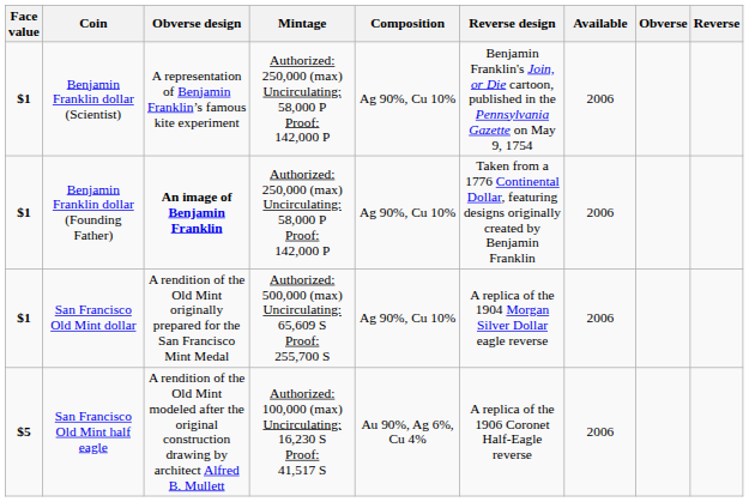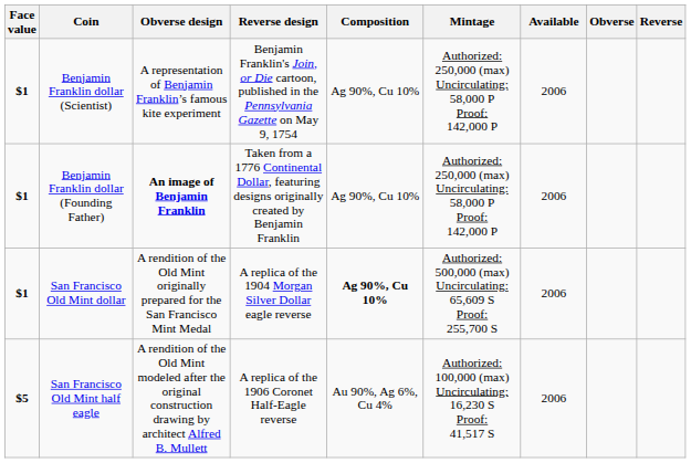 <table class="wikitable">
 <tr>
 <th width="5%">Face value</th>
 <th width="15%">Coin</th>
 <th width="15%">Obverse design</th>
+<th width="15%">Reverse design</th>
+<th width="15%">Composition</th>
 <th width="15%">Mintage</th>
-<th width="15%">Composition</th>
-<th width="15%">Reverse design</th>
 <th width="10%">Available</th>
 <th>Obverse</th>
 <th>Reverse</th>
 </tr>
 <tr>
 <td align="center"><strong>$1</strong></td>
 <td align="center"><a href='#'>Benjamin Franklin dollar</a> (Scientist)</td>
 <td align="center">A representation of <a href='#'>Benjamin Franklin</a>’s famous kite experiment</td>
+<td align="center">Benjamin Franklin's <em><a href='#'>Join, or Die</a></em> cartoon, published in the <em><a href='#'>Pennsylvania Gazette</a></em> on May 9, 1754</td>
+<td align="center">Ag 90%, Cu 10%</td>
 <td align="center"><u>Authorized:</u><br>250,000 (max)<br><u>Uncirculating:</u><br>58,000 P<br><u>Proof:</u><br>142,000 P</td>
-<td align="center">Ag 90%, Cu 10%</td>
-<td align="center">Benjamin Franklin's <em><a href='#'>Join, or Die</a></em> cartoon, published in the <em><a href='#'>Pennsylvania Gazette</a></em> on May 9, 1754</td>
 <td align="center">2006</td>
 <td></td>
 <td></td>
 </tr>
 <tr>
 <td align="center"><strong>$1</strong></td>
 <td align="center"><a href='#'>Benjamin Franklin dollar</a> (Founding Father)</td>
 <td align="center"><strong>An image of <a href='#'>Benjamin Franklin</a></strong></td>
+<td align="center">Taken from a 1776 <a href='#'>Continental Dollar</a>, featuring designs originally created by Benjamin Franklin</td>
+<td align="center">Ag 90%, Cu 10%</td>
 <td align="center"><u>Authorized:</u><br>250,000 (max)<br><u>Uncirculating:</u><br>58,000 P<br><u>Proof:</u><br>142,000 P</td>
-<td align="center">Ag 90%, Cu 10%</td>
-<td align="center">Taken from a 1776 <a href='#'>Continental Dollar</a>, featuring designs originally created by Benjamin Franklin</td>
 <td align="center">2006</td>
 <td></td>
 <td></td>
 </tr>
 <tr>
 <td align="center"><strong>$1</strong></td>
 <td align="center"><a href='#'>San Francisco Old Mint dollar</a></td>
 <td align="center">A rendition of the Old Mint originally prepared for the San Francisco Mint Medal</td>
+<td align="center">A replica of the 1904 <a href='#'>Morgan Silver Dollar</a> eagle reverse</td>
+<td align="center"><strong>Ag 90%, Cu 10%</strong></td>
 <td align="center"><u>Authorized:</u><br>500,000 (max)<br><u>Uncirculating:</u><br>65,609 S<br><u>Proof:</u><br>255,700 S</td>
-<td align="center">Ag 90%, Cu 10%</td>
-<td align="center">A replica of the 1904 <a href='#'>Morgan Silver Dollar</a> eagle reverse</td>
 <td align="center">2006</td>
 <td></td>
 <td></td>
 </tr>
 <tr>
 <td align="center"><strong>$5</strong></td>
 <td align="center"><a href='#'>San Francisco Old Mint half eagle</a></td>
 <td align="center">A rendition of the Old Mint modeled after the original construction drawing by architect <a href='#'>Alfred B. Mullett</a></td>
+<td align="center">A replica of the 1906 Coronet Half-Eagle reverse</td>
+<td align="center">Au 90%, Ag 6%, Cu 4%</td>
 <td align="center"><u>Authorized:</u><br>100,000 (max)<br><u>Uncirculating:</u><br>16,230 S<br><u>Proof:</u><br>41,517 S</td>
-<td align="center">Au 90%, Ag 6%, Cu 4%</td>
-<td align="center">A replica of the 1906 Coronet Half-Eagle reverse</td>
 <td align="center">2006</td>
 <td></td>
 <td></td>
 </tr>
 </table>
